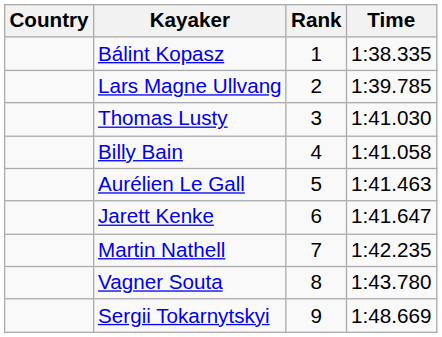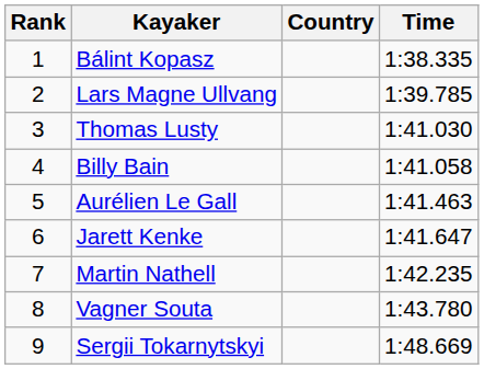 <table class="wikitable" style="text-align:center">
 <tr>
+<th>Rank</th>
+<th>Kayaker</th>
 <th>Country</th>
-<th>Kayaker</th>
-<th>Rank</th>
 <th>Time</th>
 </tr>
 <tr>
+<td>1</td>
+<td align="left"><a href='#'>Bálint Kopasz</a></td>
 <td align="left"></td>
-<td align="left"><a href='#'>Bálint Kopasz</a></td>
-<td>1</td>
 <td>1:38.335</td>
 </tr>
 <tr>
+<td>2</td>
+<td align="left"><a href='#'>Lars Magne Ullvang</a></td>
 <td align="left"></td>
-<td align="left"><a href='#'>Lars Magne Ullvang</a></td>
-<td>2</td>
 <td>1:39.785</td>
 </tr>
 <tr>
+<td>3</td>
+<td align="left"><a href='#'>Thomas Lusty</a></td>
 <td align="left"></td>
-<td align="left"><a href='#'>Thomas Lusty</a></td>
-<td>3</td>
 <td>1:41.030</td>
 </tr>
 <tr>
+<td>4</td>
+<td align="left"><a href='#'>Billy Bain</a></td>
 <td align="left"></td>
-<td align="left"><a href='#'>Billy Bain</a></td>
-<td>4</td>
 <td>1:41.058</td>
 </tr>
 <tr>
+<td>5</td>
+<td align="left"><a href='#'>Aurélien Le Gall</a></td>
 <td align="left"></td>
-<td align="left"><a href='#'>Aurélien Le Gall</a></td>
-<td>5</td>
 <td>1:41.463</td>
 </tr>
 <tr>
+<td>6</td>
+<td align="left"><a href='#'>Jarett Kenke</a></td>
 <td align="left"></td>
-<td align="left"><a href='#'>Jarett Kenke</a></td>
-<td>6</td>
 <td>1:41.647</td>
 </tr>
 <tr>
+<td>7</td>
+<td align="left"><a href='#'>Martin Nathell</a></td>
 <td align="left"></td>
-<td align="left"><a href='#'>Martin Nathell</a></td>
-<td>7</td>
 <td>1:42.235</td>
 </tr>
 <tr>
+<td>8</td>
+<td align="left"><a href='#'>Vagner Souta</a></td>
 <td align="left"></td>
-<td align="left"><a href='#'>Vagner Souta</a></td>
-<td>8</td>
 <td>1:43.780</td>
 </tr>
 <tr>
+<td>9</td>
+<td align="left"><a href='#'>Sergii Tokarnytskyi</a></td>
 <td align="left"></td>
-<td align="left"><a href='#'>Sergii Tokarnytskyi</a></td>
-<td>9</td>
 <td>1:48.669</td>
 </tr>
 </table>
